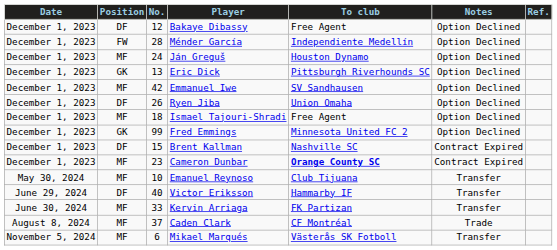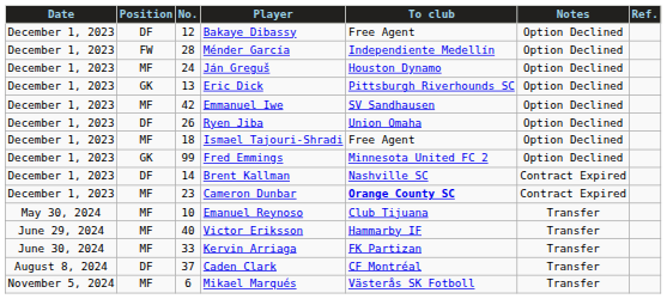 <table class="wikitable sortable" style="text-align:center">
 <tr>
 <th style="background:#21201E;color:#9BCEE3;border:1px solid #E1E2DD">Date</th>
 <th style="background:#21201E;color:#9BCEE3;border:1px solid #E1E2DD">Position</th>
 <th style="background:#21201E;color:#9BCEE3;border:1px solid #E1E2DD">No.</th>
 <th style="background:#21201E;color:#9BCEE3;border:1px solid #E1E2DD">Player</th>
 <th style="background:#21201E;color:#9BCEE3;border:1px solid #E1E2DD">To club</th>
 <th style="background:#21201E;color:#9BCEE3;border:1px solid #E1E2DD">Notes</th>
 <th style="background:#21201E;color:#9BCEE3;border:1px solid #E1E2DD">Ref.</th>
 </tr>
 <tr>
 <td>December 1, 2023</td>
 <td>DF</td>
 <td>12</td>
 <td style="text-align:left"> <a href='#'>Bakaye Dibassy</a></td>
 <td style="text-align:left">Free Agent</td>
 <td>Option Declined</td>
 <td></td>
 </tr>
 <tr>
 <td>December 1, 2023</td>
 <td>FW</td>
 <td>28</td>
 <td style="text-align:left"> <a href='#'>Ménder García</a></td>
 <td style="text-align:left"> <a href='#'>Independiente Medellín</a></td>
 <td>Option Declined</td>
 <td></td>
 </tr>
 <tr>
 <td>December 1, 2023</td>
 <td>MF</td>
 <td>24</td>
 <td style="text-align:left"> <a href='#'>Ján Greguš</a></td>
 <td style="text-align:left"> <a href='#'>Houston Dynamo</a></td>
 <td>Option Declined</td>
 <td></td>
 </tr>
 <tr>
 <td>December 1, 2023</td>
 <td>GK</td>
 <td>13</td>
 <td style="text-align:left"> <a href='#'>Eric Dick</a></td>
 <td style="text-align:left"> <a href='#'>Pittsburgh Riverhounds SC</a></td>
 <td>Option Declined</td>
 <td></td>
 </tr>
 <tr>
 <td>December 1, 2023</td>
 <td>MF</td>
 <td>42</td>
 <td style="text-align:left"> <a href='#'>Emmanuel Iwe</a></td>
 <td style="text-align:left"> <a href='#'>SV Sandhausen</a></td>
 <td>Option Declined</td>
 <td></td>
 </tr>
 <tr>
 <td>December 1, 2023</td>
 <td>DF</td>
 <td>26</td>
 <td style="text-align:left"> <a href='#'>Ryen Jiba</a></td>
 <td style="text-align:left"> <a href='#'>Union Omaha</a></td>
 <td>Option Declined</td>
 <td></td>
 </tr>
 <tr>
 <td>December 1, 2023</td>
 <td>MF</td>
 <td>18</td>
 <td style="text-align:left"> <a href='#'>Ismael Tajouri-Shradi</a></td>
 <td style="text-align:left">Free Agent</td>
 <td>Option Declined</td>
 <td></td>
 </tr>
 <tr>
 <td>December 1, 2023</td>
 <td>GK</td>
 <td>99</td>
 <td style="text-align:left"> <a href='#'>Fred Emmings</a></td>
 <td style="text-align:left"> <a href='#'>Minnesota United FC 2</a></td>
 <td>Option Declined</td>
 <td></td>
 </tr>
 <tr>
 <td>December 1, 2023</td>
 <td>DF</td>
-<td>15</td>
+<td>14</td>
 <td style="text-align:left"> <a href='#'>Brent Kallman</a></td>
 <td style="text-align:left"> <a href='#'>Nashville SC</a></td>
 <td>Contract Expired</td>
 <td></td>
 </tr>
 <tr>
 <td>December 1, 2023</td>
 <td>MF</td>
 <td>23</td>
 <td style="text-align:left"> <a href='#'>Cameron Dunbar</a></td>
 <td style="text-align:left"><strong> <a href='#'>Orange County SC</a></strong></td>
 <td>Contract Expired</td>
 <td></td>
 </tr>
 <tr>
 <td>May 30, 2024</td>
 <td>MF</td>
 <td>10</td>
 <td style="text-align:left"> <a href='#'>Emanuel Reynoso</a></td>
 <td style="text-align:left"> <a href='#'>Club Tijuana</a></td>
 <td>Transfer</td>
 <td></td>
 </tr>
 <tr>
 <td>June 29, 2024</td>
-<td>DF</td>
+<td>MF</td>
 <td>40</td>
 <td style="text-align:left"> <a href='#'>Victor Eriksson</a></td>
 <td style="text-align:left"> <a href='#'>Hammarby IF</a></td>
 <td>Transfer</td>
 <td></td>
 </tr>
 <tr>
 <td>June 30, 2024</td>
 <td>MF</td>
 <td>33</td>
 <td style="text-align:left"> <a href='#'>Kervin Arriaga</a></td>
 <td style="text-align:left"> <a href='#'>FK Partizan</a></td>
 <td>Transfer</td>
 <td></td>
 </tr>
 <tr>
 <td>August 8, 2024</td>
-<td>MF</td>
+<td>DF</td>
 <td>37</td>
 <td style="text-align:left"> <a href='#'>Caden Clark</a></td>
 <td style="text-align:left"> <a href='#'>CF Montréal</a></td>
-<td>Trade</td>
+<td>Transfer</td>
 <td></td>
 </tr>
 <tr>
 <td>November 5, 2024</td>
 <td>MF</td>
 <td>6</td>
 <td style="text-align:left"> <a href='#'>Mikael Marqués</a></td>
 <td style="text-align:left"> <a href='#'>Västerås SK Fotboll</a></td>
 <td>Transfer</td>
 <td></td>
 </tr>
 </table>
